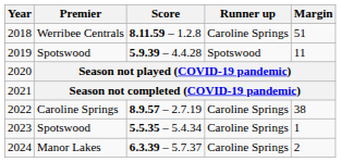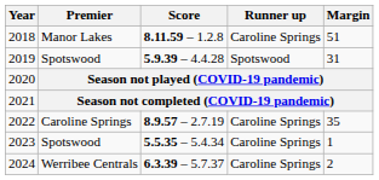 <table class="wikitable sortable">
 <tr>
 <th>Year</th>
 <th>Premier</th>
 <th>Score</th>
 <th>Runner up</th>
 <th>Margin</th>
 </tr>
 <tr>
 <td>2018</td>
-<td>Werribee Centrals</td>
+<td>Manor Lakes</td>
 <td><strong>8.11.59</strong> – 1.2.8</td>
 <td>Caroline Springs</td>
 <td>51</td>
 </tr>
 <tr>
 <td>2019</td>
 <td>Spotswood</td>
 <td><strong>5.9.39</strong> – 4.4.28</td>
 <td>Spotswood</td>
-<td>11</td>
+<td>31</td>
 </tr>
 <tr>
 <td>2020</td>
 <th colspan="4">Season not played (<a href='#'>COVID-19 pandemic</a>)</th>
 </tr>
 <tr>
 <td>2021</td>
 <th colspan="4">Season not completed (<a href='#'>COVID-19 pandemic</a>)</th>
 </tr>
 <tr>
 <td>2022</td>
 <td>Caroline Springs</td>
 <td><strong>8.9.57</strong> – 2.7.19</td>
 <td>Caroline Springs</td>
-<td>38</td>
+<td>35</td>
 </tr>
 <tr>
 <td>2023</td>
 <td>Spotswood</td>
 <td><strong>5.5.35</strong> – 5.4.34</td>
 <td>Caroline Springs</td>
 <td>1</td>
 </tr>
 <tr>
 <td>2024</td>
-<td>Manor Lakes</td>
+<td>Werribee Centrals</td>
 <td><strong>6.3.39</strong> – 5.7.37</td>
 <td>Caroline Springs</td>
 <td>2</td>
 </tr>
 </table>
